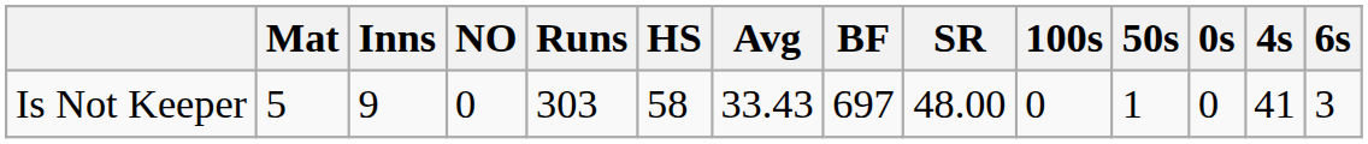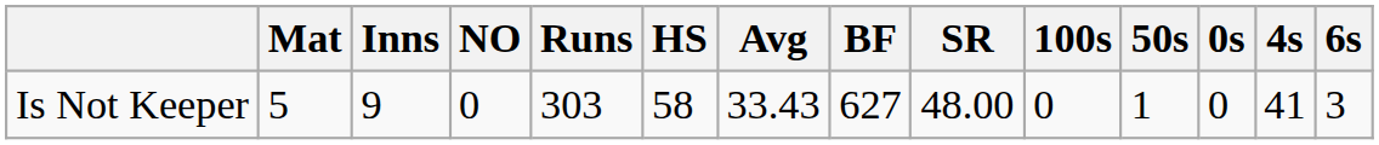 <table class="wikitable">
 <tr>
 <th></th>
 <th>Mat</th>
 <th>Inns</th>
 <th>NO</th>
 <th>Runs</th>
 <th>HS</th>
 <th>Avg</th>
 <th>BF</th>
 <th>SR</th>
 <th>100s</th>
 <th>50s</th>
 <th>0s</th>
 <th>4s</th>
 <th>6s</th>
 </tr>
 <tr>
 <td>Is Not Keeper</td>
 <td>5</td>
 <td>9</td>
 <td>0</td>
 <td>303</td>
 <td>58</td>
 <td>33.43</td>
-<td>697</td>
+<td>627</td>
 <td>48.00</td>
 <td>0</td>
 <td>1</td>
 <td>0</td>
 <td>41</td>
 <td>3</td>
 </tr>
 </table>
